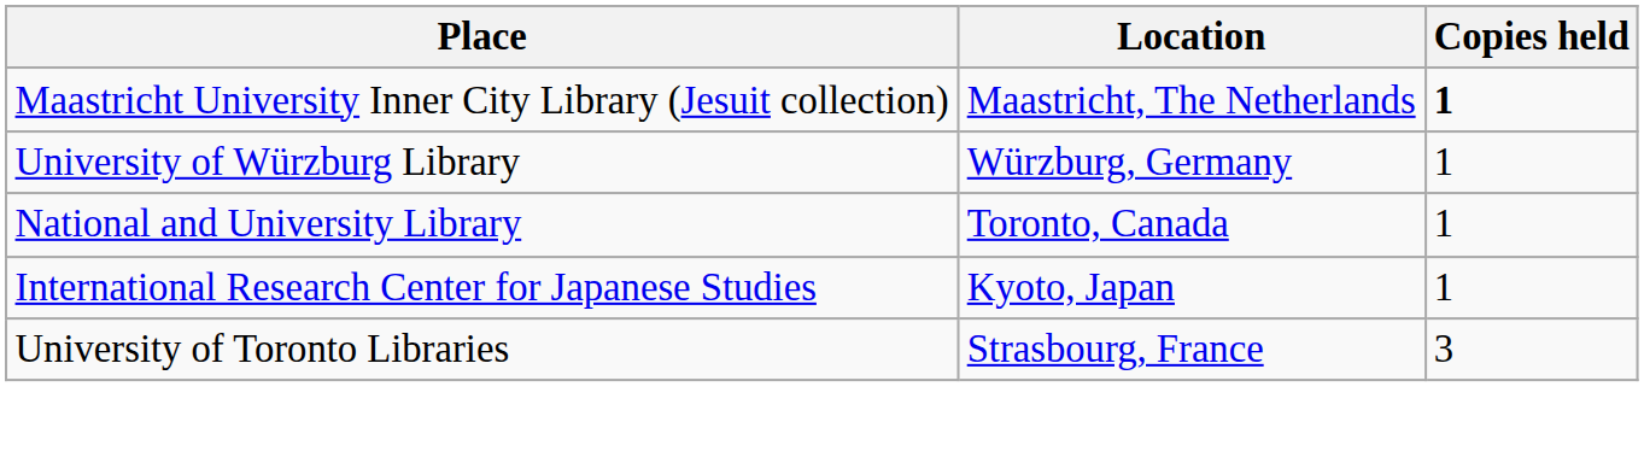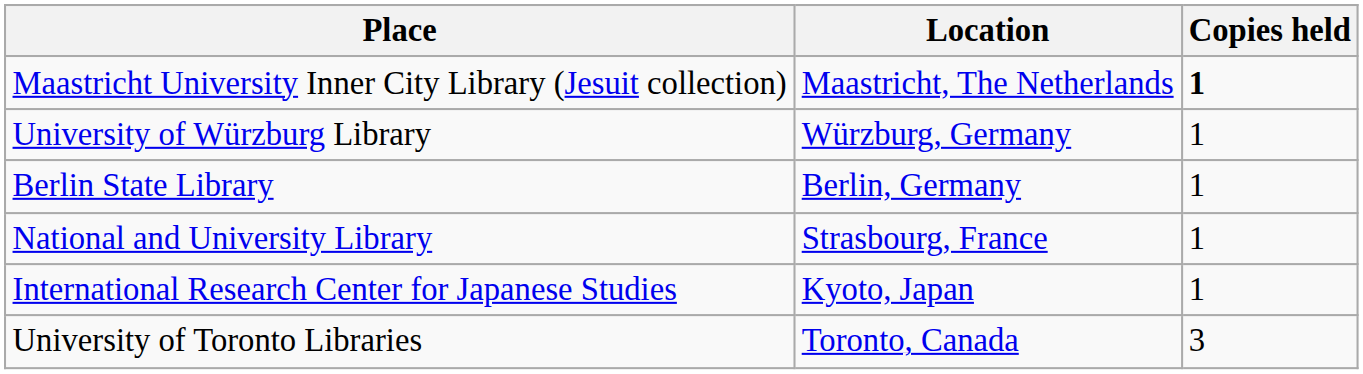 <table class="wikitable">
 <tr>
 <th>Place</th>
 <th>Location</th>
 <th>Copies held</th>
 </tr>
 <tr>
 <td><a href='#'>Maastricht University</a> Inner City Library (<a href='#'>Jesuit</a> collection)</td>
 <td><a href='#'>Maastricht, The Netherlands</a></td>
 <td><strong>1</strong></td>
 </tr>
 <tr>
 <td><a href='#'>University of Würzburg</a> Library</td>
 <td><a href='#'>Würzburg, Germany</a></td>
 <td>1</td>
 </tr>
 <tr>
+<td><a href='#'>Berlin State Library</a></td>
+<td><a href='#'>Berlin, Germany</a></td>
+<td>1</td>
+</tr>
+<tr>
 <td><a href='#'>National and University Library</a></td>
-<td><a href='#'>Toronto, Canada</a></td>
+<td><a href='#'>Strasbourg, France</a></td>
 <td>1</td>
 </tr>
 <tr>
 <td><a href='#'>International Research Center for Japanese Studies</a></td>
 <td><a href='#'>Kyoto, Japan</a></td>
 <td>1</td>
 </tr>
 <tr>
 <td>University of Toronto Libraries</td>
-<td><a href='#'>Strasbourg, France</a></td>
+<td><a href='#'>Toronto, Canada</a></td>
 <td>3</td>
 </tr>
 </table>
